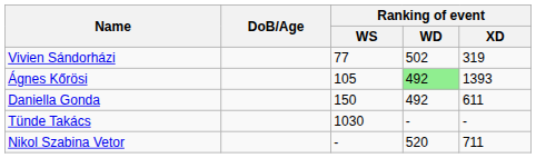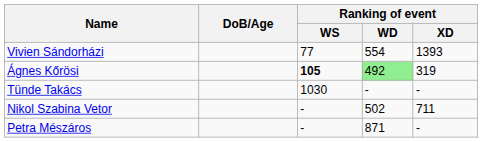 <table class="wikitable" style="width:600px; font-size:95%;">
 <tr>
 <th rowspan="2" align="left">Name</th>
 <th rowspan="2" align="left">DoB/Age</th>
 <th colspan="3" align="center">Ranking of event</th>
 </tr>
 <tr>
 <th align="center">WS</th>
 <th>WD</th>
 <th align="center">XD</th>
 </tr>
 <tr>
 <td><a href='#'>Vivien Sándorházi</a></td>
 <td></td>
 <td>77</td>
-<td>502</td>
-<td>319</td>
+<td>554</td>
+<td>1393</td>
 </tr>
 <tr>
 <td><a href='#'>Ágnes Kőrösi</a></td>
 <td></td>
-<td>105</td>
+<td><strong>105</strong></td>
 <td style="background: lightgreen;">492</td>
-<td>1393</td>
-</tr>
-<tr>
-<td><a href='#'>Daniella Gonda</a></td>
-<td></td>
-<td>150</td>
-<td>492</td>
-<td>611</td>
+<td>319</td>
 </tr>
 <tr>
 <td><a href='#'>Tünde Takács</a></td>
 <td></td>
 <td>1030</td>
 <td>-</td>
 <td>-</td>
 </tr>
 <tr>
 <td><a href='#'>Nikol Szabina Vetor</a></td>
 <td></td>
 <td>-</td>
-<td>520</td>
+<td>502</td>
 <td>711</td>
 </tr>
+<tr>
+<td><a href='#'>Petra Mészáros</a></td>
+<td></td>
+<td>-</td>
+<td>871</td>
+<td>-</td>
+</tr>
 </table>
